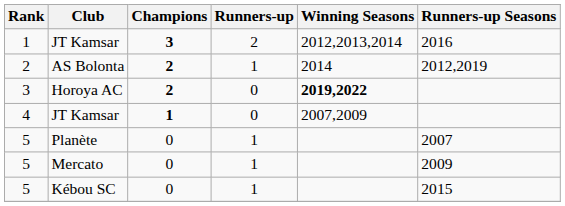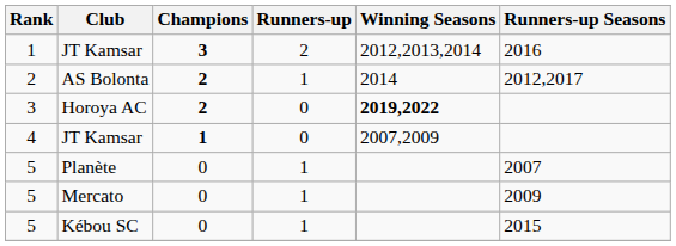 <table class="wikitable">
 <tr>
 <th>Rank</th>
 <th>Club</th>
 <th>Champions</th>
 <th>Runners-up</th>
 <th>Winning Seasons</th>
 <th>Runners-up Seasons</th>
 </tr>
 <tr>
 <td align=center>1</td>
 <td>JT Kamsar</td>
 <td align=center><strong>3</strong></td>
 <td align=center>2</td>
 <td>2012,2013,2014</td>
 <td>2016</td>
 </tr>
 <tr>
 <td align=center>2</td>
 <td>AS Bolonta</td>
 <td align=center><strong>2</strong></td>
 <td align=center>1</td>
 <td>2014</td>
-<td>2012,2019</td>
+<td>2012,2017</td>
 </tr>
 <tr>
 <td align=center>3</td>
 <td>Horoya AC</td>
 <td align=center><strong>2</strong></td>
 <td align=center>0</td>
 <td><strong>2019,2022</strong></td>
 <td></td>
 </tr>
 <tr>
 <td align=center>4</td>
 <td>JT Kamsar</td>
 <td align=center><strong>1</strong></td>
 <td align=center>0</td>
 <td>2007,2009</td>
 <td></td>
 </tr>
 <tr>
 <td align=center>5</td>
 <td>Planète</td>
 <td align=center>0</td>
 <td align=center>1</td>
 <td></td>
 <td>2007</td>
 </tr>
 <tr>
 <td align=center>5</td>
 <td>Mercato</td>
 <td align=center>0</td>
 <td align=center>1</td>
 <td></td>
 <td>2009</td>
 </tr>
 <tr>
 <td align=center>5</td>
 <td>Kébou SC</td>
 <td align=center>0</td>
 <td align=center>1</td>
 <td></td>
 <td>2015</td>
 </tr>
 <tr>
 </tr>
 </table>
